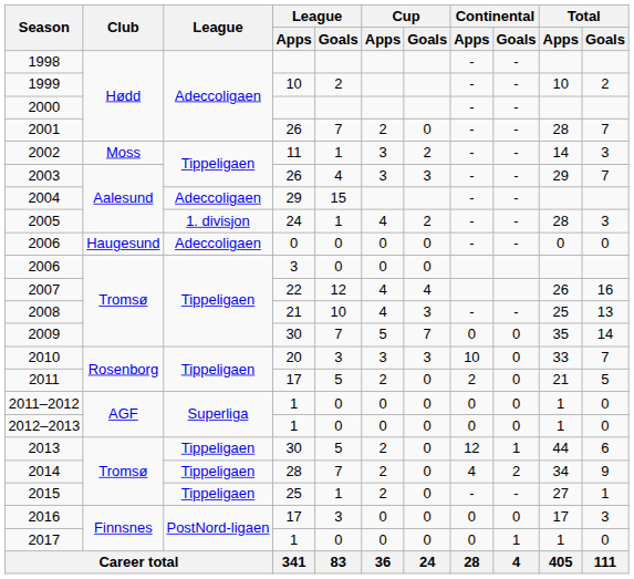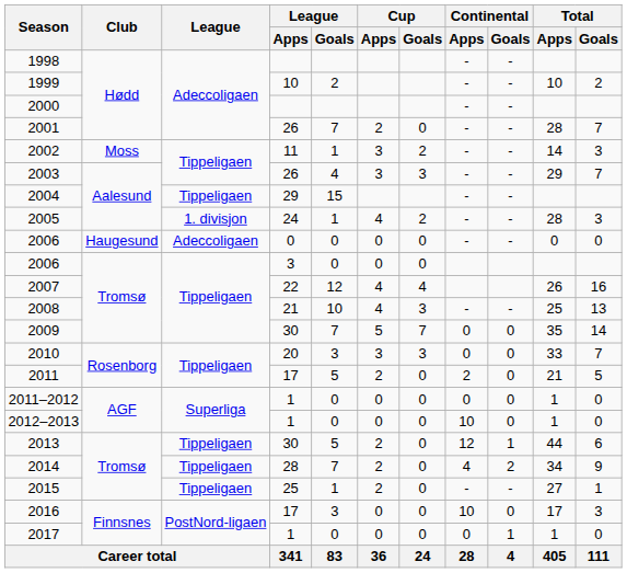 <table class="wikitable" style="text-align:center">
 <tr>
 <th rowspan=2>Season</th>
 <th rowspan=2>Club</th>
 <th rowspan=2>League</th>
 <th colspan=2>League</th>
 <th colspan=2>Cup</th>
 <th colspan=2>Continental</th>
 <th colspan=2>Total</th>
 </tr>
 <tr>
 <th>Apps</th>
 <th>Goals</th>
 <th>Apps</th>
 <th>Goals</th>
 <th>Apps</th>
 <th>Goals</th>
 <th>Apps</th>
 <th>Goals</th>
 </tr>
 <tr>
 <td>1998</td>
 <td rowspan="4"><a href='#'>Hødd</a></td>
 <td rowspan="4"><a href='#'>Adeccoligaen</a></td>
 <td></td>
 <td></td>
 <td></td>
 <td></td>
 <td>-</td>
 <td>-</td>
 <td></td>
 <td></td>
 </tr>
 <tr>
 <td>1999</td>
 <td>10</td>
 <td>2</td>
 <td></td>
 <td></td>
 <td>-</td>
 <td>-</td>
 <td>10</td>
 <td>2</td>
 </tr>
 <tr>
 <td>2000</td>
 <td></td>
 <td></td>
 <td></td>
 <td></td>
 <td>-</td>
 <td>-</td>
 <td></td>
 <td></td>
 </tr>
 <tr>
 <td>2001</td>
 <td>26</td>
 <td>7</td>
 <td>2</td>
 <td>0</td>
 <td>-</td>
 <td>-</td>
 <td>28</td>
 <td>7</td>
 </tr>
 <tr>
 <td>2002</td>
 <td rowspan="1"><a href='#'>Moss</a></td>
 <td rowspan="2"><a href='#'>Tippeligaen</a></td>
 <td>11</td>
 <td>1</td>
 <td>3</td>
 <td>2</td>
 <td>-</td>
 <td>-</td>
 <td>14</td>
 <td>3</td>
 </tr>
 <tr>
 <td>2003</td>
 <td rowspan="3"><a href='#'>Aalesund</a></td>
 <td>26</td>
 <td>4</td>
 <td>3</td>
 <td>3</td>
 <td>-</td>
 <td>-</td>
 <td>29</td>
 <td>7</td>
 </tr>
 <tr>
 <td>2004</td>
-<td rowspan="1"><a href='#'>Adeccoligaen</a></td>
+<td rowspan="1"><a href='#'>Tippeligaen</a></td>
 <td>29</td>
 <td>15</td>
 <td></td>
 <td></td>
 <td>-</td>
 <td>-</td>
 <td></td>
 <td></td>
 </tr>
 <tr>
 <td>2005</td>
 <td rowspan="1"><a href='#'>1. divisjon</a></td>
 <td>24</td>
 <td>1</td>
 <td>4</td>
 <td>2</td>
 <td>-</td>
 <td>-</td>
 <td>28</td>
 <td>3</td>
 </tr>
 <tr>
 <td>2006</td>
 <td><a href='#'>Haugesund</a></td>
 <td><a href='#'>Adeccoligaen</a></td>
 <td>0</td>
 <td>0</td>
 <td>0</td>
 <td>0</td>
 <td>-</td>
 <td>-</td>
 <td>0</td>
 <td>0</td>
 </tr>
 <tr>
 <td>2006</td>
 <td rowspan="4"><a href='#'>Tromsø</a></td>
 <td rowspan="4"><a href='#'>Tippeligaen</a></td>
 <td>3</td>
 <td>0</td>
 <td>0</td>
 <td>0</td>
 <td></td>
 <td></td>
 <td></td>
 <td></td>
 </tr>
 <tr>
 <td>2007</td>
 <td>22</td>
 <td>12</td>
 <td>4</td>
 <td>4</td>
 <td></td>
 <td></td>
 <td>26</td>
 <td>16</td>
 </tr>
 <tr>
 <td>2008</td>
 <td>21</td>
 <td>10</td>
 <td>4</td>
 <td>3</td>
 <td>-</td>
 <td>-</td>
 <td>25</td>
 <td>13</td>
 </tr>
 <tr>
 <td>2009</td>
 <td>30</td>
 <td>7</td>
 <td>5</td>
 <td>7</td>
 <td>0</td>
 <td>0</td>
 <td>35</td>
 <td>14</td>
 </tr>
 <tr>
 <td>2010</td>
 <td rowspan="2"><a href='#'>Rosenborg</a></td>
 <td rowspan="2"><a href='#'>Tippeligaen</a></td>
 <td>20</td>
 <td>3</td>
 <td>3</td>
 <td>3</td>
-<td>10</td>
+<td>0</td>
 <td>0</td>
 <td>33</td>
 <td>7</td>
 </tr>
 <tr>
 <td>2011</td>
 <td>17</td>
 <td>5</td>
 <td>2</td>
 <td>0</td>
 <td>2</td>
 <td>0</td>
 <td>21</td>
 <td>5</td>
 </tr>
 <tr>
 <td>2011–2012</td>
 <td rowspan="2"><a href='#'>AGF</a></td>
 <td rowspan="2"><a href='#'>Superliga</a></td>
 <td>1</td>
 <td>0</td>
 <td>0</td>
 <td>0</td>
 <td>0</td>
 <td>0</td>
 <td>1</td>
 <td>0</td>
 </tr>
 <tr>
 <td>2012–2013</td>
 <td>1</td>
 <td>0</td>
 <td>0</td>
 <td>0</td>
-<td>0</td>
+<td>10</td>
 <td>0</td>
 <td>1</td>
 <td>0</td>
 </tr>
 <tr>
 <td>2013</td>
 <td rowspan="3"><a href='#'>Tromsø</a></td>
 <td rowspan="1"><a href='#'>Tippeligaen</a></td>
 <td>30</td>
 <td>5</td>
 <td>2</td>
 <td>0</td>
 <td>12</td>
 <td>1</td>
 <td>44</td>
 <td>6</td>
 </tr>
 <tr>
 <td>2014</td>
 <td rowspan="1"><a href='#'>Tippeligaen</a></td>
 <td>28</td>
 <td>7</td>
 <td>2</td>
 <td>0</td>
 <td>4</td>
 <td>2</td>
 <td>34</td>
 <td>9</td>
 </tr>
 <tr>
 <td>2015</td>
 <td rowspan="1"><a href='#'>Tippeligaen</a></td>
 <td>25</td>
 <td>1</td>
 <td>2</td>
 <td>0</td>
 <td>-</td>
 <td>-</td>
 <td>27</td>
 <td>1</td>
 </tr>
 <tr>
 <td>2016</td>
 <td rowspan="2"><a href='#'>Finnsnes</a></td>
 <td rowspan="2"><a href='#'>PostNord-ligaen</a></td>
 <td>17</td>
 <td>3</td>
 <td>0</td>
 <td>0</td>
-<td>0</td>
+<td>10</td>
 <td>0</td>
 <td>17</td>
 <td>3</td>
 </tr>
 <tr>
 <td>2017</td>
 <td>1</td>
 <td>0</td>
 <td>0</td>
 <td>0</td>
 <td>0</td>
 <td>1</td>
 <td>1</td>
 <td>0</td>
 </tr>
 <tr>
 <th colspan="3">Career total</th>
 <th>341</th>
 <th>83</th>
 <th>36</th>
 <th>24</th>
 <th>28</th>
 <th>4</th>
 <th>405</th>
 <th>111</th>
 </tr>
 </table>
